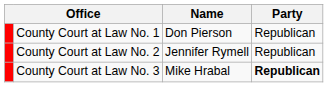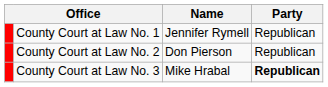 <table class="wikitable">
 <tr>
 <th colspan="2">Office</th>
 <th>Name</th>
 <th>Party</th>
 </tr>
 <tr>
 <td style="background:red"> </td>
 <td>County Court at Law No. 1</td>
-<td>Don Pierson</td>
+<td>Jennifer Rymell</td>
 <td>Republican</td>
 </tr>
 <tr>
 <td style="background:red"> </td>
 <td>County Court at Law No. 2</td>
-<td>Jennifer Rymell</td>
+<td>Don Pierson</td>
 <td>Republican</td>
 </tr>
 <tr>
 <td style="background:red"> </td>
 <td>County Court at Law No. 3</td>
 <td>Mike Hrabal</td>
 <td><strong>Republican</strong></td>
 </tr>
 </table>
